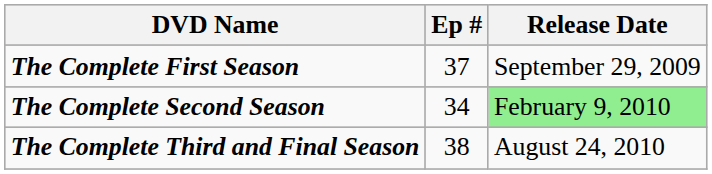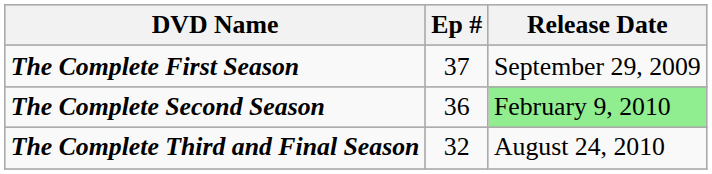 <table class="wikitable">
 <tr>
 <th>DVD Name</th>
 <th>Ep #</th>
 <th>Release Date</th>
 </tr>
 <tr>
 <td><strong><em>The Complete First Season</em></strong></td>
 <td style="text-align:center;">37</td>
 <td>September 29, 2009</td>
 </tr>
 <tr>
 <td><strong><em>The Complete Second Season</em></strong></td>
-<td style="text-align:center;">34</td>
+<td style="text-align:center;">36</td>
 <td style="background: lightgreen;">February 9, 2010</td>
 </tr>
 <tr>
 <td><strong><em>The Complete Third and Final Season</em></strong></td>
-<td style="text-align:center;">38</td>
+<td style="text-align:center;">32</td>
 <td>August 24, 2010</td>
 </tr>
 </table>
